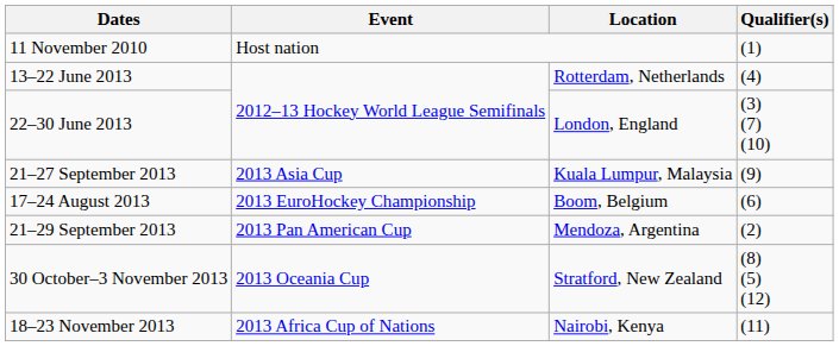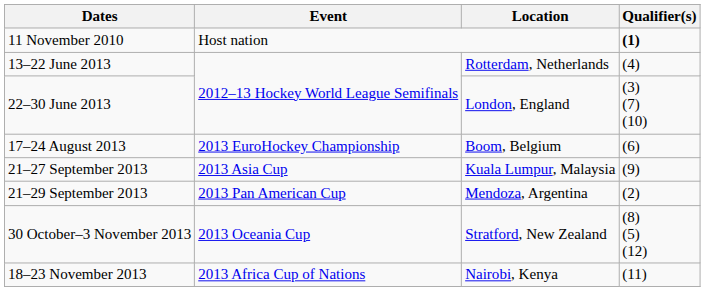 <table class=wikitable>
 <tr>
 <th>Dates</th>
 <th>Event</th>
 <th>Location</th>
 <th>Qualifier(s)</th>
 </tr>
 <tr>
 <td>11 November 2010</td>
 <td colspan=2>Host nation</td>
-<td> (1)</td>
+<td><strong> (1)</strong></td>
 </tr>
 <tr>
 <td>13–22 June 2013</td>
 <td rowspan=2><a href='#'>2012–13 Hockey World League Semifinals</a></td>
 <td><a href='#'>Rotterdam</a>, Netherlands</td>
 <td> (4)</td>
 </tr>
 <tr>
 <td>22–30 June 2013</td>
 <td><a href='#'>London</a>, England</td>
 <td> (3)<br> (7)<br> (10)</td>
 </tr>
 <tr>
+<td>17–24 August 2013</td>
+<td><a href='#'>2013 EuroHockey Championship</a></td>
+<td><a href='#'>Boom</a>, Belgium</td>
+<td> (6)</td>
+</tr>
+<tr>
 <td>21–27 September 2013</td>
 <td><a href='#'>2013 Asia Cup</a></td>
 <td><a href='#'>Kuala Lumpur</a>, Malaysia</td>
 <td> (9)</td>
-</tr>
-<tr>
-<td>17–24 August 2013</td>
-<td><a href='#'>2013 EuroHockey Championship</a></td>
-<td><a href='#'>Boom</a>, Belgium</td>
-<td> (6)</td>
 </tr>
 <tr>
 <td>21–29 September 2013</td>
 <td><a href='#'>2013 Pan American Cup</a></td>
 <td><a href='#'>Mendoza</a>, Argentina</td>
 <td> (2)</td>
 </tr>
 <tr>
 <td>30 October–3 November 2013</td>
 <td><a href='#'>2013 Oceania Cup</a></td>
 <td><a href='#'>Stratford</a>, New Zealand</td>
 <td> (8)<br> (5)<br> (12)</td>
 </tr>
 <tr>
 <td>18–23 November 2013</td>
 <td><a href='#'>2013 Africa Cup of Nations</a></td>
 <td><a href='#'>Nairobi</a>, Kenya</td>
 <td> (11)</td>
 </tr>
 </table>
